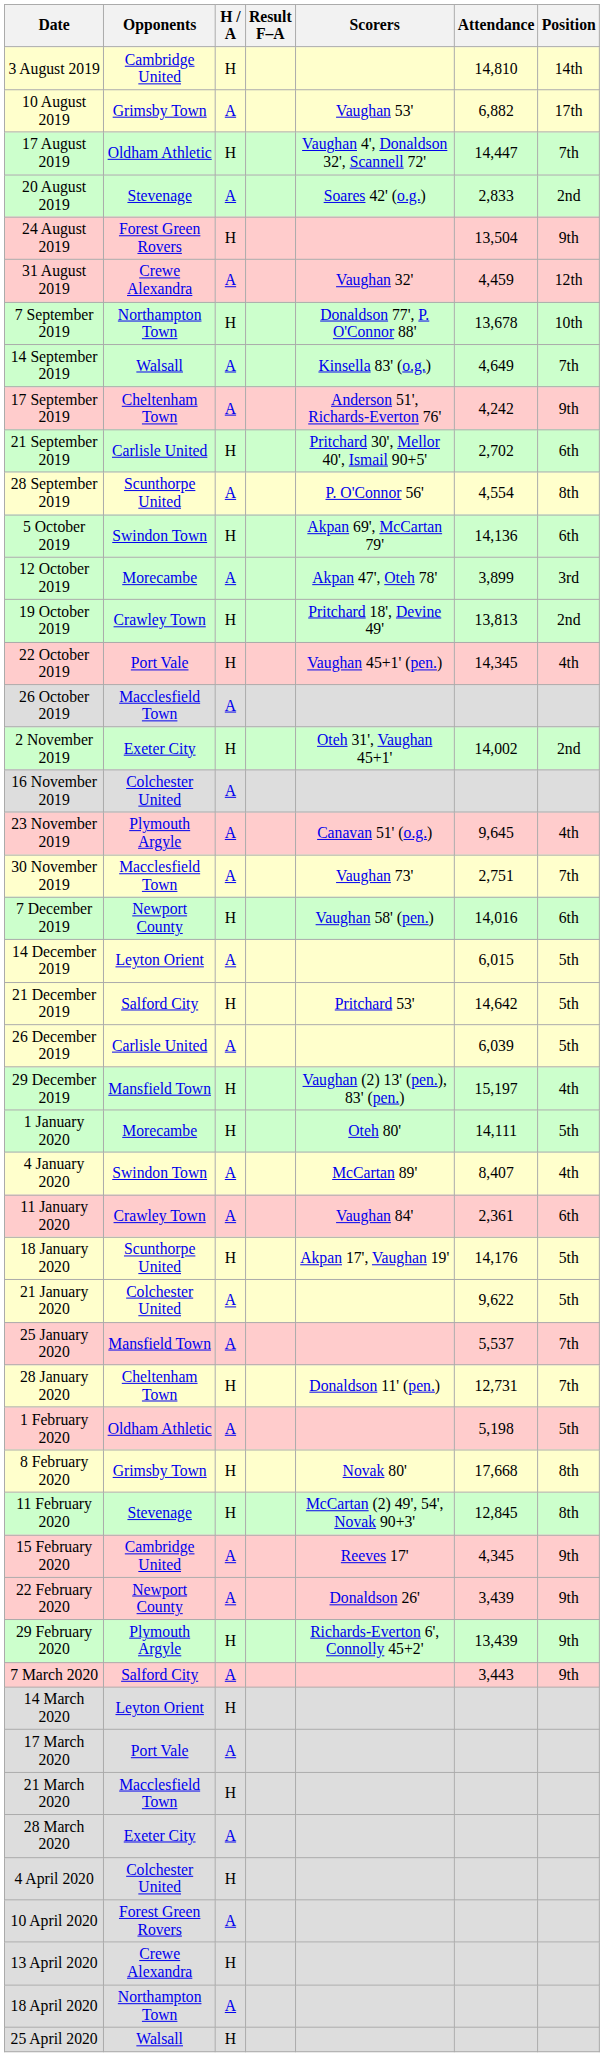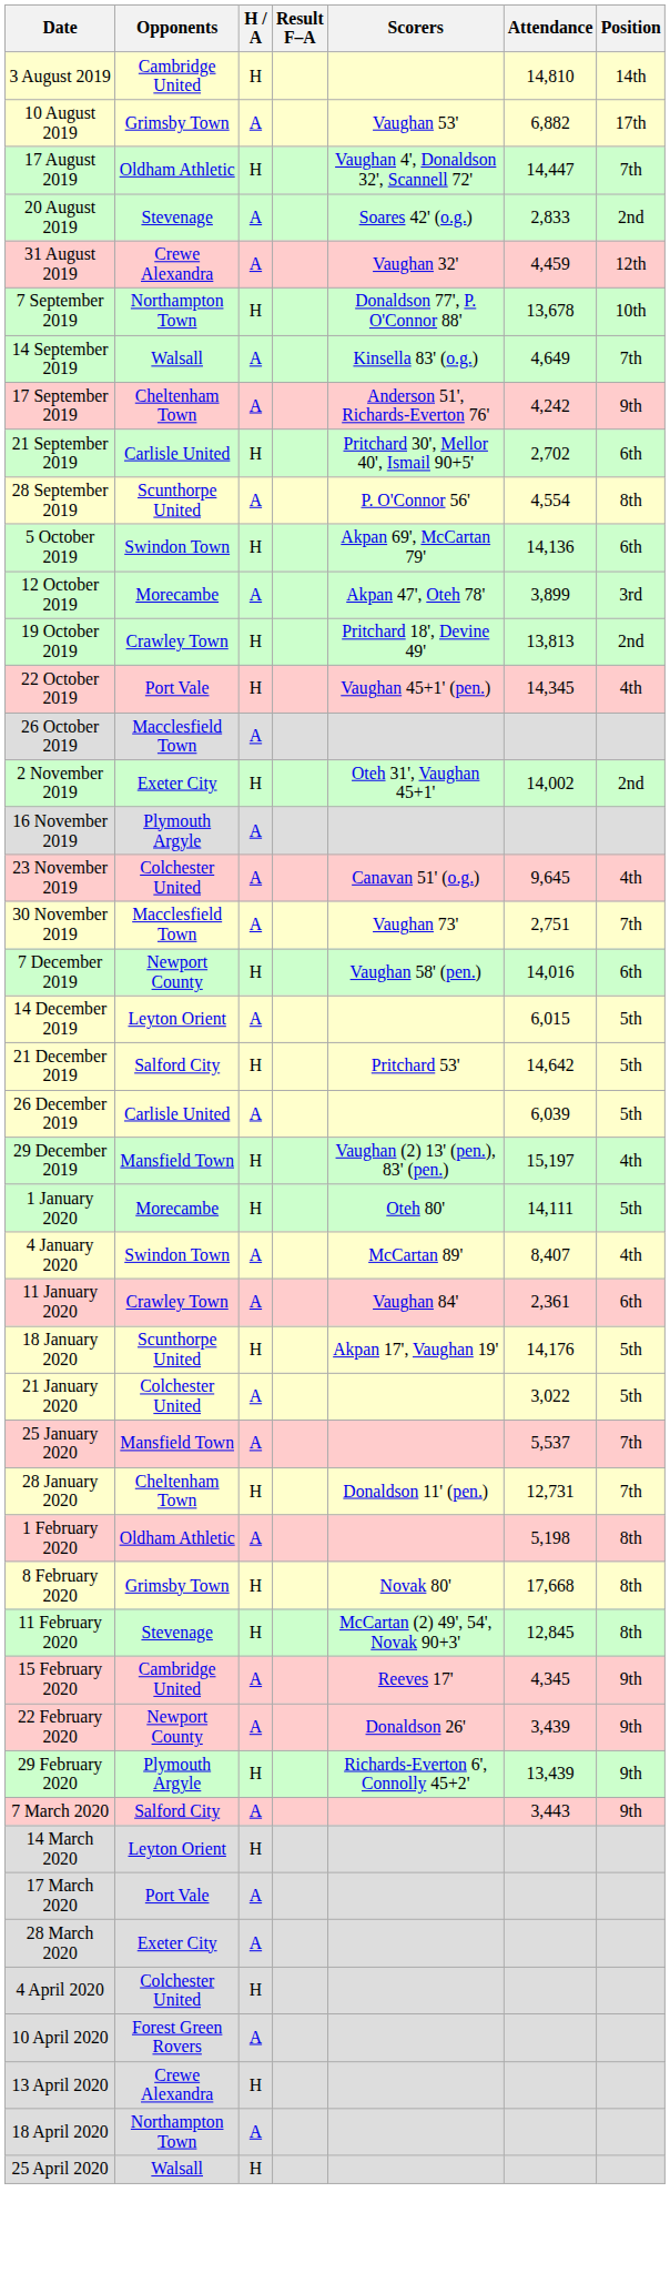 <table class="wikitable" style="text-align:center">
 <tr>
 <th>Date</th>
 <th>Opponents</th>
 <th>H / A</th>
 <th>Result<br>F–A</th>
 <th>Scorers</th>
 <th>Attendance</th>
 <th>Position</th>
 </tr>
 <tr bgcolor="#ffffcc">
 <td>3 August 2019</td>
 <td><a href='#'>Cambridge United</a></td>
 <td>H</td>
 <td></td>
 <td></td>
 <td>14,810</td>
 <td>14th</td>
 </tr>
 <tr bgcolor="#ffffcc">
 <td>10 August 2019</td>
 <td><a href='#'>Grimsby Town</a></td>
 <td><a href='#'>A</a></td>
 <td></td>
 <td><a href='#'>Vaughan</a> 53'</td>
 <td>6,882</td>
 <td>17th</td>
 </tr>
 <tr bgcolor="#ccffcc">
 <td>17 August 2019</td>
 <td><a href='#'>Oldham Athletic</a></td>
 <td>H</td>
 <td></td>
 <td><a href='#'>Vaughan</a> 4', <a href='#'>Donaldson</a> 32', <a href='#'>Scannell</a> 72'</td>
 <td>14,447</td>
 <td>7th</td>
 </tr>
 <tr bgcolor="#ccffcc">
 <td>20 August 2019</td>
 <td><a href='#'>Stevenage</a></td>
 <td><a href='#'>A</a></td>
 <td></td>
 <td><a href='#'>Soares</a> 42' (<a href='#'>o.g.</a>)</td>
 <td>2,833</td>
 <td>2nd</td>
-</tr>
-<tr bgcolor="#ffcccc">
-<td>24 August 2019</td>
-<td><a href='#'>Forest Green Rovers</a></td>
-<td>H</td>
-<td></td>
-<td></td>
-<td>13,504</td>
-<td>9th</td>
 </tr>
 <tr bgcolor="#ffcccc">
 <td>31 August 2019</td>
 <td><a href='#'>Crewe Alexandra</a></td>
 <td><a href='#'>A</a></td>
 <td></td>
 <td><a href='#'>Vaughan</a> 32'</td>
 <td>4,459</td>
 <td>12th</td>
 </tr>
 <tr bgcolor="#ccffcc">
 <td>7 September 2019</td>
 <td><a href='#'>Northampton Town</a></td>
 <td>H</td>
 <td></td>
 <td><a href='#'>Donaldson</a> 77', <a href='#'>P. O'Connor</a> 88'</td>
 <td>13,678</td>
 <td>10th</td>
 </tr>
 <tr bgcolor="#ccffcc">
 <td>14 September 2019</td>
 <td><a href='#'>Walsall</a></td>
 <td><a href='#'>A</a></td>
 <td></td>
 <td><a href='#'>Kinsella</a> 83' (<a href='#'>o.g.</a>)</td>
 <td>4,649</td>
 <td>7th</td>
 </tr>
 <tr bgcolor="#ffcccc">
 <td>17 September 2019</td>
 <td><a href='#'>Cheltenham Town</a></td>
 <td><a href='#'>A</a></td>
 <td></td>
 <td><a href='#'>Anderson</a> 51', <a href='#'>Richards-Everton</a> 76'</td>
 <td>4,242</td>
 <td>9th</td>
 </tr>
 <tr bgcolor="#ccffcc">
 <td>21 September 2019</td>
 <td><a href='#'>Carlisle United</a></td>
 <td>H</td>
 <td></td>
 <td><a href='#'>Pritchard</a> 30', <a href='#'>Mellor</a> 40', <a href='#'>Ismail</a> 90+5'</td>
 <td>2,702</td>
 <td>6th</td>
 </tr>
 <tr bgcolor="#ffffcc">
 <td>28 September 2019</td>
 <td><a href='#'>Scunthorpe United</a></td>
 <td><a href='#'>A</a></td>
 <td></td>
 <td><a href='#'>P. O'Connor</a> 56'</td>
 <td>4,554</td>
 <td>8th</td>
 </tr>
 <tr bgcolor="#ccffcc">
 <td>5 October 2019</td>
 <td><a href='#'>Swindon Town</a></td>
 <td>H</td>
 <td></td>
 <td><a href='#'>Akpan</a> 69', <a href='#'>McCartan</a> 79'</td>
 <td>14,136</td>
 <td>6th</td>
 </tr>
 <tr bgcolor="#ccffcc">
 <td>12 October 2019</td>
 <td><a href='#'>Morecambe</a></td>
 <td><a href='#'>A</a></td>
 <td></td>
 <td><a href='#'>Akpan</a> 47', <a href='#'>Oteh</a> 78'</td>
 <td>3,899</td>
 <td>3rd</td>
 </tr>
 <tr bgcolor="#ccffcc">
 <td>19 October 2019</td>
 <td><a href='#'>Crawley Town</a></td>
 <td>H</td>
 <td></td>
 <td><a href='#'>Pritchard</a> 18', <a href='#'>Devine</a> 49'</td>
 <td>13,813</td>
 <td>2nd</td>
 </tr>
 <tr bgcolor="#ffcccc">
 <td>22 October 2019</td>
 <td><a href='#'>Port Vale</a></td>
 <td>H</td>
 <td></td>
 <td><a href='#'>Vaughan</a> 45+1' (<a href='#'>pen.</a>)</td>
 <td>14,345</td>
 <td>4th</td>
 </tr>
 <tr style="background:#ddd;">
 <td>26 October 2019</td>
 <td><a href='#'>Macclesfield Town</a></td>
 <td><a href='#'>A</a></td>
 <td></td>
 <td></td>
 <td></td>
 <td></td>
 </tr>
 <tr bgcolor="#ccffcc">
 <td>2 November 2019</td>
 <td><a href='#'>Exeter City</a></td>
 <td>H</td>
 <td></td>
 <td><a href='#'>Oteh</a> 31', <a href='#'>Vaughan</a> 45+1'</td>
 <td>14,002</td>
 <td>2nd</td>
 </tr>
 <tr style="background:#ddd;">
 <td>16 November 2019</td>
-<td><a href='#'>Colchester United</a></td>
+<td><a href='#'>Plymouth Argyle</a></td>
 <td><a href='#'>A</a></td>
 <td></td>
 <td></td>
 <td></td>
 <td></td>
 </tr>
 <tr bgcolor="#ffcccc">
 <td>23 November 2019</td>
-<td><a href='#'>Plymouth Argyle</a></td>
+<td><a href='#'>Colchester United</a></td>
 <td><a href='#'>A</a></td>
 <td></td>
 <td><a href='#'>Canavan</a> 51' (<a href='#'>o.g.</a>)</td>
 <td>9,645</td>
 <td>4th</td>
 </tr>
 <tr bgcolor="#ffffcc">
 <td>30 November 2019</td>
 <td><a href='#'>Macclesfield Town</a></td>
 <td><a href='#'>A</a></td>
 <td></td>
 <td><a href='#'>Vaughan</a> 73'</td>
 <td>2,751</td>
 <td>7th</td>
 </tr>
 <tr bgcolor="#ccffcc">
 <td>7 December 2019</td>
 <td><a href='#'>Newport County</a></td>
 <td>H</td>
 <td></td>
 <td><a href='#'>Vaughan</a> 58' (<a href='#'>pen.</a>)</td>
 <td>14,016</td>
 <td>6th</td>
 </tr>
 <tr bgcolor="#ffffcc">
 <td>14 December 2019</td>
 <td><a href='#'>Leyton Orient</a></td>
 <td><a href='#'>A</a></td>
 <td></td>
 <td></td>
 <td>6,015</td>
 <td>5th</td>
 </tr>
 <tr bgcolor="#ffffcc">
 <td>21 December 2019</td>
 <td><a href='#'>Salford City</a></td>
 <td>H</td>
 <td></td>
 <td><a href='#'>Pritchard</a> 53'</td>
 <td>14,642</td>
 <td>5th</td>
 </tr>
 <tr bgcolor="#ffffcc">
 <td>26 December 2019</td>
 <td><a href='#'>Carlisle United</a></td>
 <td><a href='#'>A</a></td>
 <td></td>
 <td></td>
 <td>6,039</td>
 <td>5th</td>
 </tr>
 <tr bgcolor="#ccffcc">
 <td>29 December 2019</td>
 <td><a href='#'>Mansfield Town</a></td>
 <td>H</td>
 <td></td>
 <td><a href='#'>Vaughan</a> (2) 13' (<a href='#'>pen.</a>), 83' (<a href='#'>pen.</a>)</td>
 <td>15,197</td>
 <td>4th</td>
 </tr>
 <tr bgcolor="#ccffcc">
 <td>1 January 2020</td>
 <td><a href='#'>Morecambe</a></td>
 <td>H</td>
 <td></td>
 <td><a href='#'>Oteh</a> 80'</td>
 <td>14,111</td>
 <td>5th</td>
 </tr>
 <tr bgcolor="#ffffcc">
 <td>4 January 2020</td>
 <td><a href='#'>Swindon Town</a></td>
 <td><a href='#'>A</a></td>
 <td></td>
 <td><a href='#'>McCartan</a> 89'</td>
 <td>8,407</td>
 <td>4th</td>
 </tr>
 <tr bgcolor="#ffcccc">
 <td>11 January 2020</td>
 <td><a href='#'>Crawley Town</a></td>
 <td><a href='#'>A</a></td>
 <td></td>
 <td><a href='#'>Vaughan</a> 84'</td>
 <td>2,361</td>
 <td>6th</td>
 </tr>
 <tr bgcolor="#ffffcc">
 <td>18 January 2020</td>
 <td><a href='#'>Scunthorpe United</a></td>
 <td>H</td>
 <td></td>
 <td><a href='#'>Akpan</a> 17', <a href='#'>Vaughan</a> 19'</td>
 <td>14,176</td>
 <td>5th</td>
 </tr>
 <tr bgcolor="#ffffcc">
 <td>21 January 2020</td>
 <td><a href='#'>Colchester United</a></td>
 <td><a href='#'>A</a></td>
 <td></td>
 <td></td>
-<td>9,622</td>
+<td>3,022</td>
 <td>5th</td>
 </tr>
 <tr bgcolor="#ffcccc">
 <td>25 January 2020</td>
 <td><a href='#'>Mansfield Town</a></td>
 <td><a href='#'>A</a></td>
 <td></td>
 <td></td>
 <td>5,537</td>
 <td>7th</td>
 </tr>
 <tr bgcolor="#ffffcc">
 <td>28 January 2020</td>
 <td><a href='#'>Cheltenham Town</a></td>
 <td>H</td>
 <td></td>
 <td><a href='#'>Donaldson</a> 11' (<a href='#'>pen.</a>)</td>
 <td>12,731</td>
 <td>7th</td>
 </tr>
 <tr bgcolor="#ffcccc">
 <td>1 February 2020</td>
 <td><a href='#'>Oldham Athletic</a></td>
 <td><a href='#'>A</a></td>
 <td></td>
 <td></td>
 <td>5,198</td>
-<td>5th</td>
+<td>8th</td>
 </tr>
 <tr bgcolor="#ffffcc">
 <td>8 February 2020</td>
 <td><a href='#'>Grimsby Town</a></td>
 <td>H</td>
 <td></td>
 <td><a href='#'>Novak</a> 80'</td>
 <td>17,668</td>
 <td>8th</td>
 </tr>
 <tr bgcolor="#ccffcc">
 <td>11 February 2020</td>
 <td><a href='#'>Stevenage</a></td>
 <td>H</td>
 <td></td>
 <td><a href='#'>McCartan</a> (2) 49', 54', <a href='#'>Novak</a> 90+3'</td>
 <td>12,845</td>
 <td>8th</td>
 </tr>
 <tr bgcolor="#ffcccc">
 <td>15 February 2020</td>
 <td><a href='#'>Cambridge United</a></td>
 <td><a href='#'>A</a></td>
 <td></td>
 <td><a href='#'>Reeves</a> 17'</td>
 <td>4,345</td>
 <td>9th</td>
 </tr>
 <tr bgcolor="#ffcccc">
 <td>22 February 2020</td>
 <td><a href='#'>Newport County</a></td>
 <td><a href='#'>A</a></td>
 <td></td>
 <td><a href='#'>Donaldson</a> 26'</td>
 <td>3,439</td>
 <td>9th</td>
 </tr>
 <tr bgcolor="#ccffcc">
 <td>29 February 2020</td>
 <td><a href='#'>Plymouth Argyle</a></td>
 <td>H</td>
 <td></td>
 <td><a href='#'>Richards-Everton</a> 6', <a href='#'>Connolly</a> 45+2'</td>
 <td>13,439</td>
 <td>9th</td>
 </tr>
 <tr bgcolor="#ffcccc">
 <td>7 March 2020</td>
 <td><a href='#'>Salford City</a></td>
 <td><a href='#'>A</a></td>
 <td></td>
 <td></td>
 <td>3,443</td>
 <td>9th</td>
 </tr>
 <tr style="background:#ddd;">
 <td>14 March 2020</td>
 <td><a href='#'>Leyton Orient</a></td>
 <td>H</td>
 <td></td>
 <td></td>
 <td></td>
 <td></td>
 </tr>
 <tr style="background:#ddd;">
 <td>17 March 2020</td>
 <td><a href='#'>Port Vale</a></td>
 <td><a href='#'>A</a></td>
 <td></td>
 <td></td>
 <td></td>
 <td></td>
 </tr>
 <tr style="background:#ddd;">
-<td>21 March 2020</td>
-<td><a href='#'>Macclesfield Town</a></td>
-<td>H</td>
-<td></td>
-<td></td>
-<td></td>
-<td></td>
-</tr>
-<tr style="background:#ddd;">
 <td>28 March 2020</td>
 <td><a href='#'>Exeter City</a></td>
 <td><a href='#'>A</a></td>
 <td></td>
 <td></td>
 <td></td>
 <td></td>
 </tr>
 <tr style="background:#ddd;">
 <td>4 April 2020</td>
 <td><a href='#'>Colchester United</a></td>
 <td>H</td>
 <td></td>
 <td></td>
 <td></td>
 <td></td>
 </tr>
 <tr style="background:#ddd;">
 <td>10 April 2020</td>
 <td><a href='#'>Forest Green Rovers</a></td>
 <td><a href='#'>A</a></td>
 <td></td>
 <td></td>
 <td></td>
 <td></td>
 </tr>
 <tr style="background:#ddd;">
 <td>13 April 2020</td>
 <td><a href='#'>Crewe Alexandra</a></td>
 <td>H</td>
 <td></td>
 <td></td>
 <td></td>
 <td></td>
 </tr>
 <tr style="background:#ddd;">
 <td>18 April 2020</td>
 <td><a href='#'>Northampton Town</a></td>
 <td><a href='#'>A</a></td>
 <td></td>
 <td></td>
 <td></td>
 <td></td>
 </tr>
 <tr style="background:#ddd;">
 <td>25 April 2020</td>
 <td><a href='#'>Walsall</a></td>
 <td>H</td>
 <td></td>
 <td></td>
 <td></td>
 <td></td>
 </tr>
 </table>
